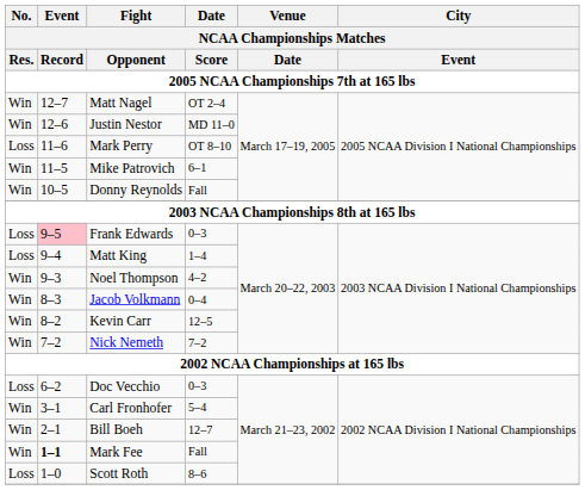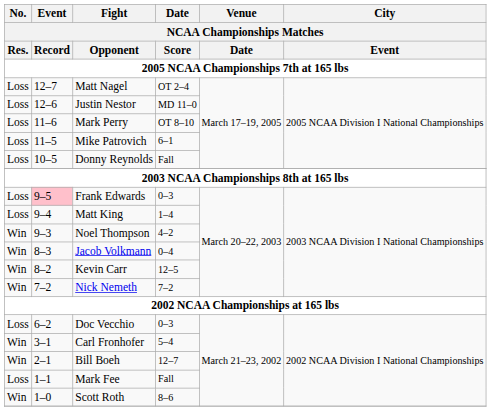 <table class="wikitable sortable">
 <tr>
 <th>No.</th>
 <th>Event</th>
 <th>Fight</th>
 <th>Date</th>
 <th>Venue</th>
 <th>City</th>
 </tr>
 <tr>
 <th colspan="8">NCAA Championships Matches</th>
 </tr>
 <tr>
 <th>Res.</th>
 <th>Record</th>
 <th>Opponent</th>
 <th>Score</th>
 <th>Date</th>
 <th>Event</th>
 </tr>
 <tr>
 <th style=background:white colspan=6>2005 NCAA Championships 7th at 165 lbs</th>
 </tr>
 <tr>
-<td>Win</td>
+<td>Loss</td>
 <td>12–7</td>
 <td align=left>Matt Nagel</td>
 <td style="font-size:88%">OT 2–4</td>
 <td style="font-size:88%" rowspan=5>March 17–19, 2005</td>
 <td style="font-size:88%" rowspan=5>2005 NCAA Division I National Championships</td>
 </tr>
 <tr>
-<td>Win</td>
+<td>Loss</td>
 <td>12–6</td>
 <td align=left>Justin Nestor</td>
 <td style="font-size:88%">MD 11–0</td>
 </tr>
 <tr>
 <td>Loss</td>
 <td>11–6</td>
 <td align=left>Mark Perry</td>
 <td style="font-size:88%">OT 8–10</td>
 </tr>
 <tr>
-<td>Win</td>
+<td>Loss</td>
 <td>11–5</td>
 <td align=left>Mike Patrovich</td>
 <td style="font-size:88%">6–1</td>
 </tr>
 <tr>
-<td>Win</td>
+<td>Loss</td>
 <td>10–5</td>
 <td align=left>Donny Reynolds</td>
 <td style="font-size:88%">Fall</td>
 </tr>
 <tr>
 </tr>
 <tr>
 <th style=background:white colspan=6>2003 NCAA Championships 8th at 165 lbs</th>
 </tr>
 <tr>
 <td>Loss</td>
 <td style="background: pink;">9–5</td>
 <td align=left>Frank Edwards</td>
 <td style="font-size:88%">0–3</td>
 <td style="font-size:88%" rowspan=6>March 20–22, 2003</td>
 <td style="font-size:88%" rowspan=6>2003 NCAA Division I National Championships</td>
 </tr>
 <tr>
 <td>Loss</td>
 <td>9–4</td>
 <td align=left>Matt King</td>
 <td style="font-size:88%">1–4</td>
 </tr>
 <tr>
 <td>Win</td>
 <td>9–3</td>
 <td align=left>Noel Thompson</td>
 <td style="font-size:88%">4–2</td>
 </tr>
 <tr>
 <td>Win</td>
 <td>8–3</td>
 <td align=left><a href='#'>Jacob Volkmann</a></td>
 <td style="font-size:88%">0–4</td>
 </tr>
 <tr>
 <td>Win</td>
 <td>8–2</td>
 <td align=left>Kevin Carr</td>
 <td style="font-size:88%">12–5</td>
 </tr>
 <tr>
 <td>Win</td>
 <td>7–2</td>
 <td align=left><a href='#'>Nick Nemeth</a></td>
 <td style="font-size:88%">7–2</td>
 </tr>
 <tr>
 <th style=background:white colspan=6>2002 NCAA Championships at 165 lbs</th>
 </tr>
 <tr>
 <td>Loss</td>
 <td>6–2</td>
 <td align=left>Doc Vecchio</td>
 <td style="font-size:88%">0–3</td>
 <td style="font-size:88%" rowspan=5>March 21–23, 2002</td>
 <td style="font-size:88%" rowspan=5>2002 NCAA Division I National Championships</td>
 </tr>
 <tr>
 <td>Win</td>
 <td>3–1</td>
 <td align=left>Carl Fronhofer</td>
 <td style="font-size:88%">5–4</td>
 </tr>
 <tr>
 <td>Win</td>
 <td>2–1</td>
 <td align=left>Bill Boeh</td>
 <td style="font-size:88%">12–7</td>
 </tr>
 <tr>
-<td>Win</td>
-<td><strong>1–1</strong></td>
+<td>Loss</td>
+<td>1–1</td>
 <td align=left>Mark Fee</td>
 <td style="font-size:88%">Fall</td>
 </tr>
 <tr>
-<td>Loss</td>
+<td>Win</td>
 <td>1–0</td>
 <td align=left>Scott Roth</td>
 <td style="font-size:88%">8–6</td>
 </tr>
 <tr>
 </tr>
 </table>
